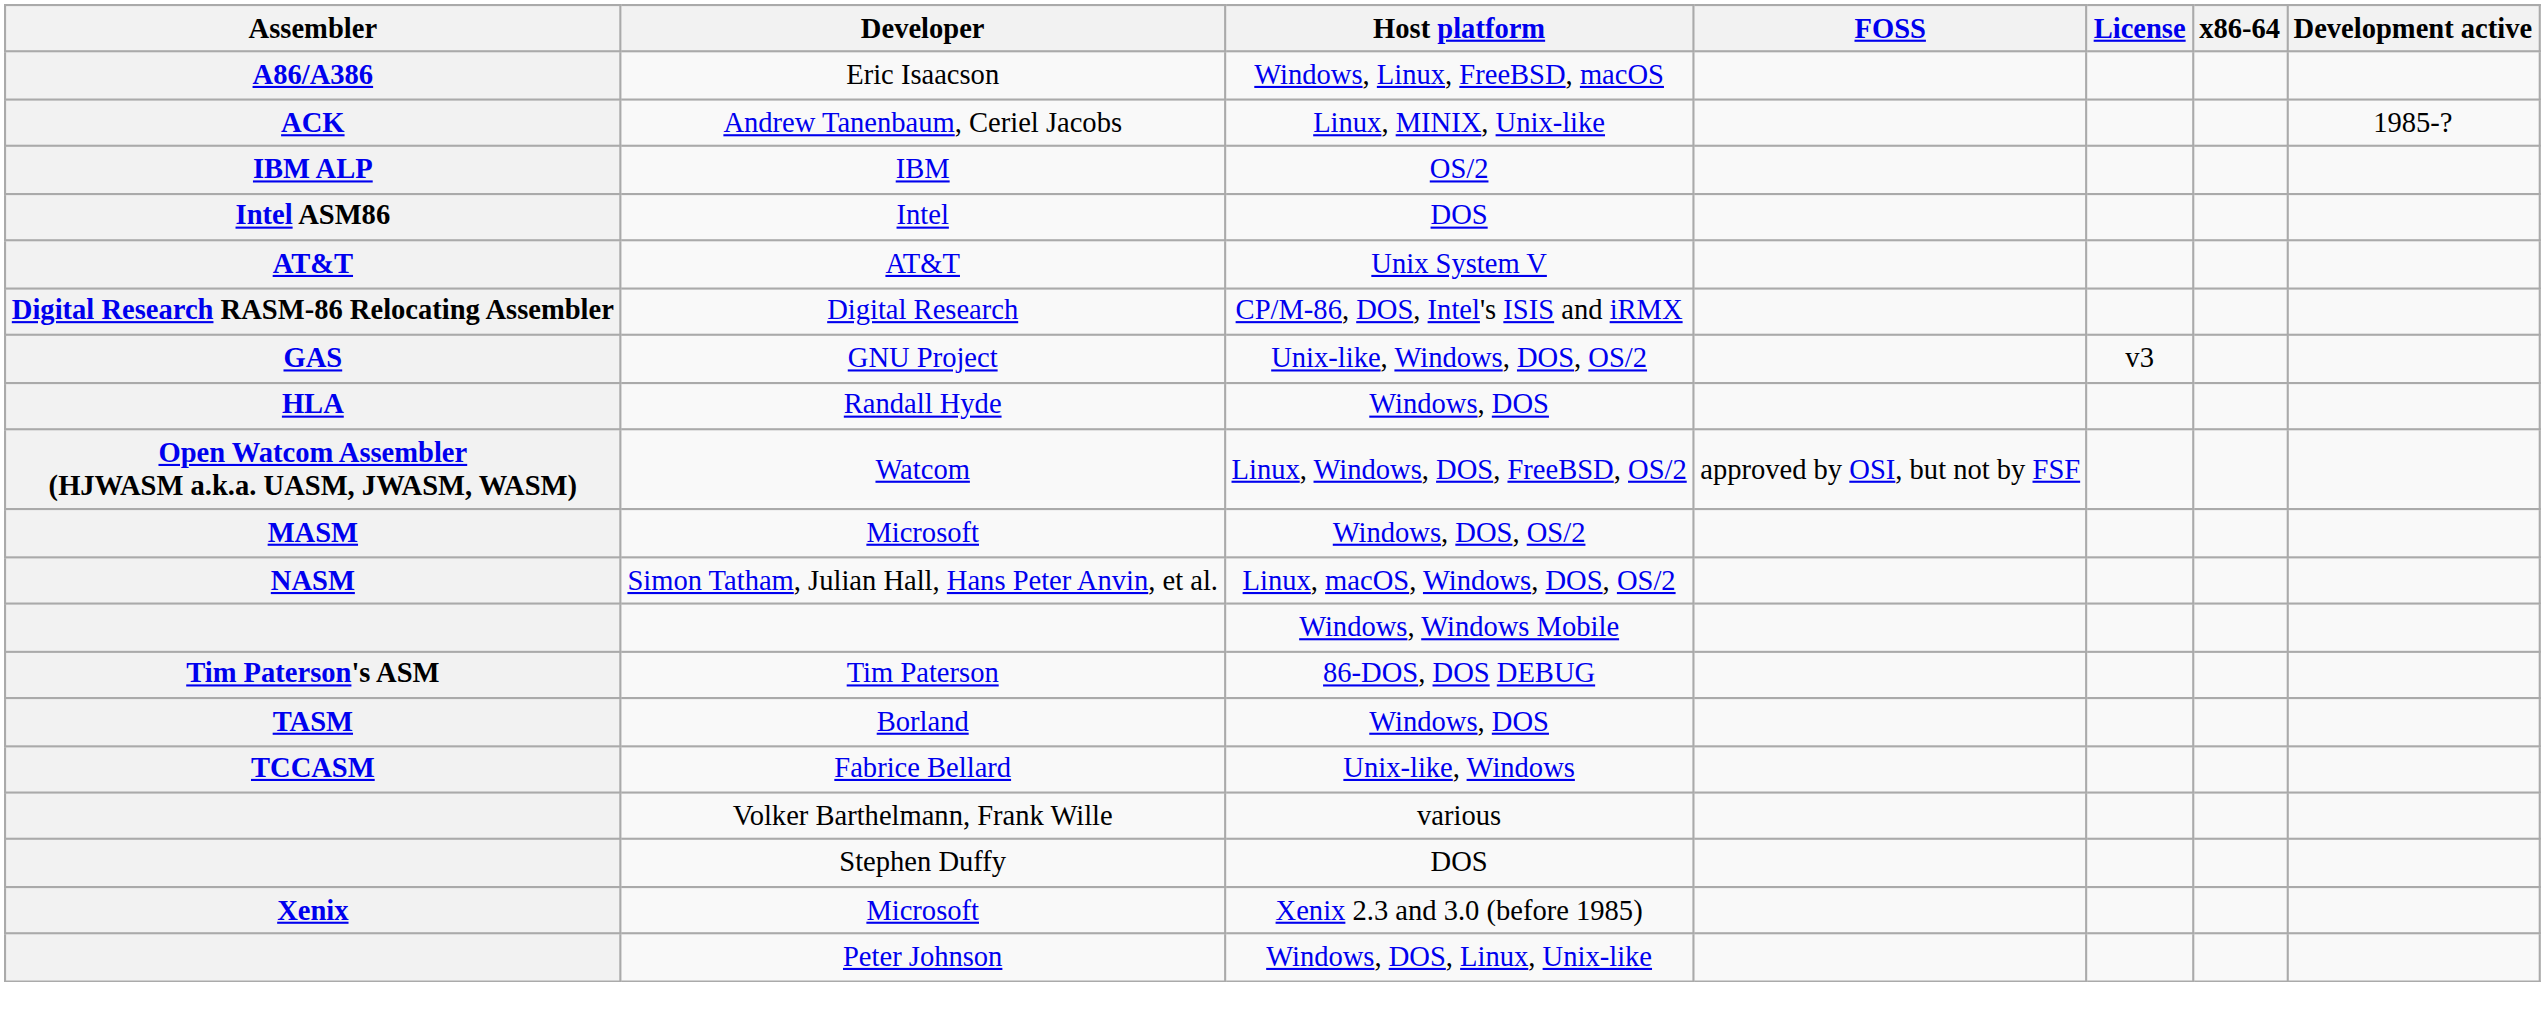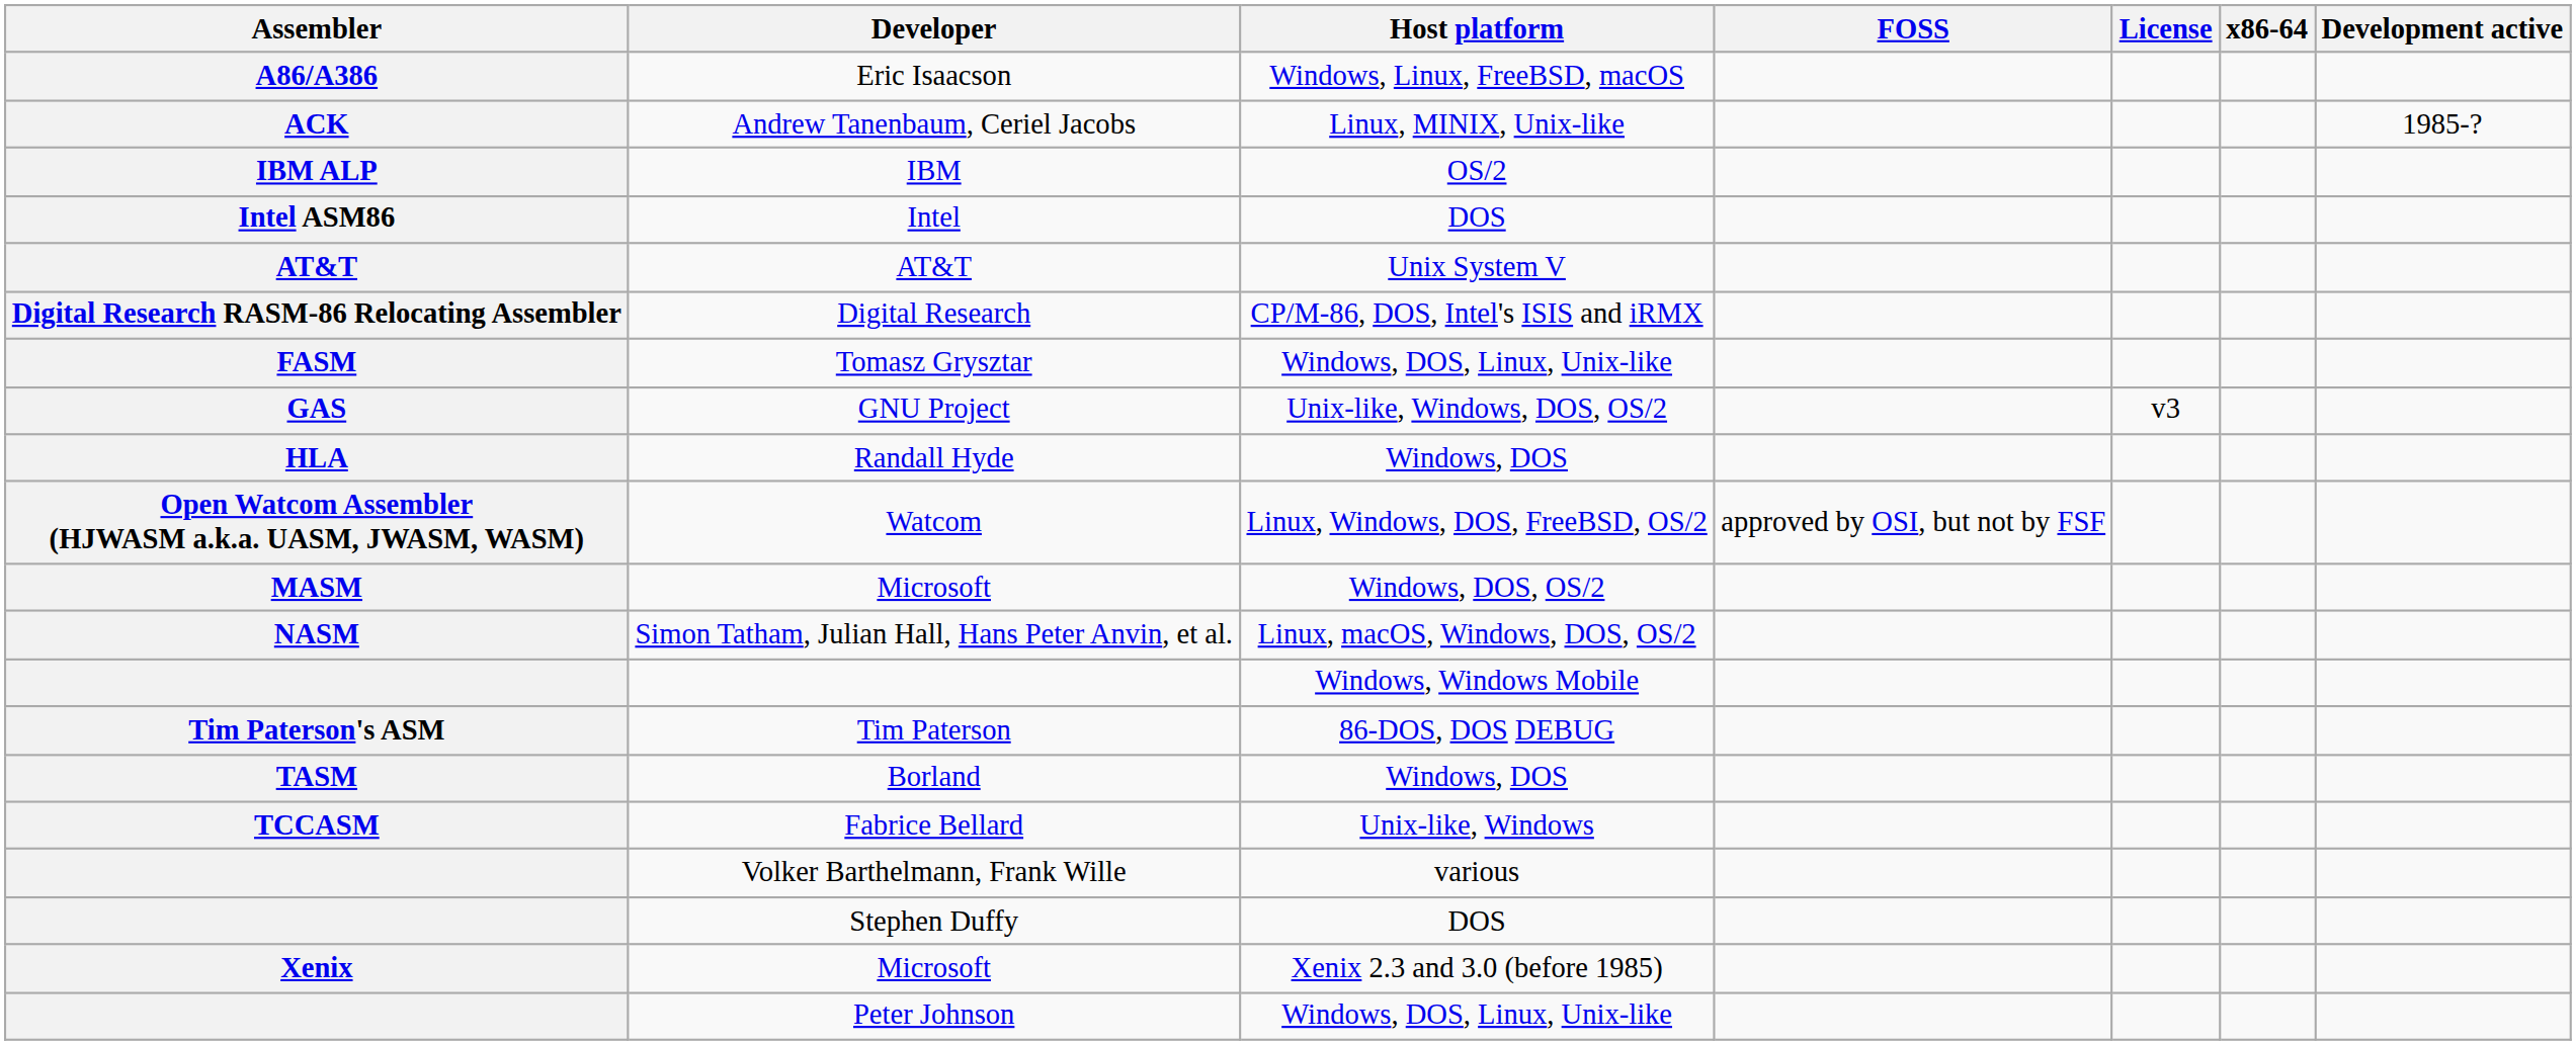 <table class="wikitable sortable" style="font-size: 85%; text-align: center">
 <tr>
 <th>Assembler</th>
 <th>Developer</th>
 <th>Host <a href='#'>platform</a></th>
 <th><a href='#'>FOSS</a></th>
 <th><a href='#'>License</a></th>
 <th>x86-64</th>
 <th>Development active</th>
 </tr>
 <tr>
 <th><a href='#'>A86/A386</a></th>
 <td>Eric Isaacson</td>
 <td><a href='#'>Windows</a>, <a href='#'>Linux</a>, <a href='#'>FreeBSD</a>, <a href='#'>macOS</a></td>
 <td></td>
 <td></td>
 <td></td>
 <td></td>
 </tr>
 <tr>
 <th><a href='#'>ACK</a></th>
 <td><a href='#'>Andrew Tanenbaum</a>, Ceriel Jacobs</td>
 <td><a href='#'>Linux</a>, <a href='#'>MINIX</a>, <a href='#'>Unix-like</a></td>
 <td></td>
 <td></td>
 <td></td>
 <td>1985-? </td>
 </tr>
 <tr>
 <th><a href='#'>IBM ALP</a></th>
 <td><a href='#'>IBM</a></td>
 <td><a href='#'>OS/2</a></td>
 <td></td>
 <td></td>
 <td></td>
 <td></td>
 </tr>
 <tr>
 <th><a href='#'>Intel</a> ASM86</th>
 <td><a href='#'>Intel</a></td>
 <td><a href='#'>DOS</a></td>
 <td></td>
 <td></td>
 <td></td>
 <td></td>
 </tr>
 <tr>
 <th><a href='#'>AT&T</a></th>
 <td><a href='#'>AT&T</a></td>
 <td><a href='#'>Unix System V</a></td>
 <td></td>
 <td></td>
 <td></td>
 <td></td>
 </tr>
 <tr>
 <th><a href='#'>Digital Research</a> RASM-86 Relocating Assembler</th>
 <td><a href='#'>Digital Research</a></td>
 <td><a href='#'>CP/M-86</a>, <a href='#'>DOS</a>, <a href='#'>Intel</a>'s <a href='#'>ISIS</a> and <a href='#'>iRMX</a></td>
+<td></td>
+<td></td>
+<td></td>
+<td></td>
+</tr>
+<tr>
+<th><a href='#'>FASM</a></th>
+<td><a href='#'>Tomasz Grysztar</a></td>
+<td><a href='#'>Windows</a>, <a href='#'>DOS</a>, <a href='#'>Linux</a>, <a href='#'>Unix-like</a></td>
 <td></td>
 <td></td>
 <td></td>
 <td></td>
 </tr>
 <tr>
 <th><a href='#'>GAS</a></th>
 <td><a href='#'>GNU Project</a></td>
 <td><a href='#'>Unix-like</a>, <a href='#'>Windows</a>, <a href='#'>DOS</a>, <a href='#'>OS/2</a></td>
 <td></td>
 <td>v3</td>
 <td></td>
 <td></td>
 </tr>
 <tr>
 <th><a href='#'>HLA</a></th>
 <td><a href='#'>Randall Hyde</a></td>
 <td><a href='#'>Windows</a>, <a href='#'>DOS</a></td>
 <td></td>
 <td></td>
 <td></td>
 <td></td>
 </tr>
 <tr>
 <th><a href='#'>Open Watcom Assembler</a><br>(HJWASM a.k.a. UASM, JWASM, WASM)</th>
 <td><a href='#'>Watcom</a></td>
 <td><a href='#'>Linux</a>, <a href='#'>Windows</a>, <a href='#'>DOS</a>, <a href='#'>FreeBSD</a>, <a href='#'>OS/2</a></td>
 <td>approved by <a href='#'>OSI</a>, but not by <a href='#'>FSF</a></td>
 <td></td>
 <td></td>
 <td></td>
 </tr>
 <tr>
 <th><a href='#'>MASM</a></th>
 <td><a href='#'>Microsoft</a></td>
 <td><a href='#'>Windows</a>, <a href='#'>DOS</a>, <a href='#'>OS/2</a></td>
 <td></td>
 <td></td>
 <td></td>
 <td></td>
 </tr>
 <tr>
 <th><a href='#'>NASM</a></th>
 <td><a href='#'>Simon Tatham</a>, Julian Hall, <a href='#'>Hans Peter Anvin</a>, et al.</td>
 <td><a href='#'>Linux</a>, <a href='#'>macOS</a>, <a href='#'>Windows</a>, <a href='#'>DOS</a>, <a href='#'>OS/2</a></td>
 <td></td>
 <td></td>
 <td></td>
 <td></td>
 </tr>
 <tr>
 <th></th>
 <td></td>
 <td><a href='#'>Windows</a>, <a href='#'>Windows Mobile</a></td>
 <td></td>
 <td></td>
 <td></td>
 <td></td>
 </tr>
 <tr>
 <th><a href='#'>Tim Paterson</a>'s ASM</th>
 <td><a href='#'>Tim Paterson</a></td>
 <td><a href='#'>86-DOS</a>, <a href='#'>DOS</a> <a href='#'>DEBUG</a></td>
 <td></td>
 <td></td>
 <td></td>
 <td></td>
 </tr>
 <tr>
 <th><a href='#'>TASM</a></th>
 <td><a href='#'>Borland</a></td>
 <td><a href='#'>Windows</a>, <a href='#'>DOS</a></td>
 <td></td>
 <td></td>
 <td></td>
 <td></td>
 </tr>
 <tr>
 <th><a href='#'>TCCASM</a></th>
 <td><a href='#'>Fabrice Bellard</a></td>
 <td><a href='#'>Unix-like</a>, <a href='#'>Windows</a></td>
 <td></td>
 <td></td>
 <td></td>
 <td></td>
 </tr>
 <tr>
 <th></th>
 <td>Volker Barthelmann, Frank Wille</td>
 <td>various</td>
 <td></td>
 <td></td>
 <td></td>
 <td></td>
 </tr>
 <tr>
 <th></th>
 <td>Stephen Duffy</td>
 <td>DOS</td>
 <td></td>
 <td></td>
 <td></td>
 <td></td>
 </tr>
 <tr>
 <th><a href='#'>Xenix</a></th>
 <td><a href='#'>Microsoft</a></td>
 <td><a href='#'>Xenix</a> 2.3 and 3.0 (before 1985)</td>
 <td></td>
 <td></td>
 <td></td>
 <td></td>
 </tr>
 <tr>
 <th></th>
 <td><a href='#'>Peter Johnson</a></td>
 <td><a href='#'>Windows</a>, <a href='#'>DOS</a>, <a href='#'>Linux</a>, <a href='#'>Unix-like</a></td>
 <td></td>
 <td></td>
 <td></td>
 <td></td>
 </tr>
 </table>
